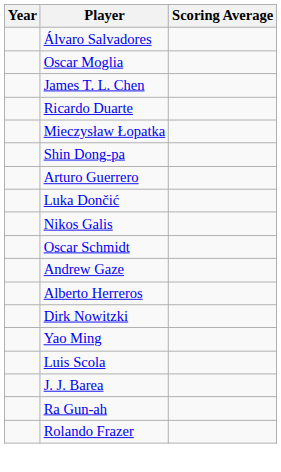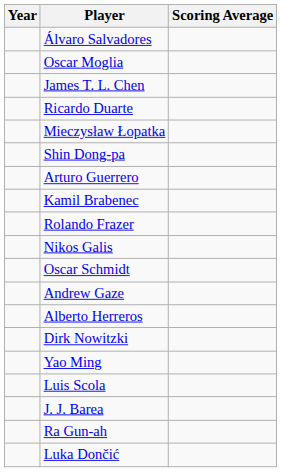 <table class="wikitable sortable">
 <tr>
 <th>Year</th>
 <th>Player</th>
 <th>Scoring Average</th>
 </tr>
 <tr>
 <td></td>
 <td> <a href='#'>Álvaro Salvadores</a></td>
 <td></td>
 </tr>
 <tr>
 <td></td>
 <td> <a href='#'>Oscar Moglia</a></td>
 <td></td>
 </tr>
 <tr>
 <td></td>
 <td> <a href='#'>James T. L. Chen</a></td>
 <td></td>
 </tr>
 <tr>
 <td></td>
 <td> <a href='#'>Ricardo Duarte</a></td>
 <td></td>
 </tr>
 <tr>
 <td></td>
 <td> <a href='#'>Mieczysław Łopatka</a></td>
 <td></td>
 </tr>
 <tr>
 <td></td>
 <td> <a href='#'>Shin Dong-pa</a></td>
 <td></td>
 </tr>
 <tr>
 <td></td>
 <td> <a href='#'>Arturo Guerrero</a></td>
 <td></td>
 </tr>
 <tr>
 <td></td>
-<td> <a href='#'>Luka Dončić</a></td>
+<td> <a href='#'>Kamil Brabenec</a></td>
+<td></td>
+</tr>
+<tr>
+<td></td>
+<td> <a href='#'>Rolando Frazer</a></td>
 <td></td>
 </tr>
 <tr>
 <td></td>
 <td> <a href='#'>Nikos Galis</a></td>
 <td></td>
 </tr>
 <tr>
 <td></td>
 <td> <a href='#'>Oscar Schmidt</a></td>
 <td></td>
 </tr>
 <tr>
 <td></td>
 <td> <a href='#'>Andrew Gaze</a></td>
 <td></td>
 </tr>
 <tr>
 <td></td>
 <td> <a href='#'>Alberto Herreros</a></td>
 <td></td>
 </tr>
 <tr>
 <td></td>
 <td> <a href='#'>Dirk Nowitzki</a></td>
 <td></td>
 </tr>
 <tr>
 <td></td>
 <td> <a href='#'>Yao Ming</a></td>
 <td></td>
 </tr>
 <tr>
 <td></td>
 <td> <a href='#'>Luis Scola</a></td>
 <td></td>
 </tr>
 <tr>
 <td></td>
 <td> <a href='#'>J. J. Barea</a></td>
 <td></td>
 </tr>
 <tr>
 <td></td>
 <td> <a href='#'>Ra Gun-ah</a></td>
 <td></td>
 </tr>
 <tr>
 <td></td>
-<td> <a href='#'>Rolando Frazer</a></td>
+<td> <a href='#'>Luka Dončić</a></td>
 <td></td>
 </tr>
 </table>
